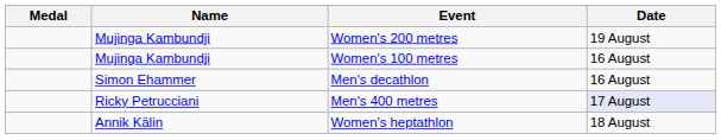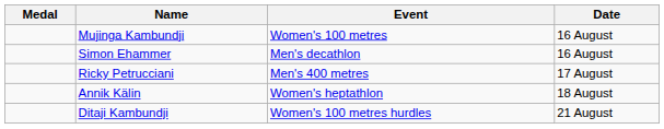 <table class="wikitable" style="font-size:90%" width=60%>
 <tr>
 <th>Medal</th>
 <th>Name</th>
 <th>Event</th>
 <th>Date</th>
-</tr>
-<tr>
-<td></td>
-<td><a href='#'>Mujinga Kambundji</a></td>
-<td><a href='#'>Women's 200 metres</a></td>
-<td>19 August</td>
 </tr>
 <tr>
 <td></td>
 <td><a href='#'>Mujinga Kambundji</a></td>
 <td><a href='#'>Women's 100 metres</a></td>
 <td>16 August</td>
 </tr>
 <tr>
 <td></td>
 <td><a href='#'>Simon Ehammer</a></td>
 <td><a href='#'>Men's decathlon</a></td>
 <td>16 August</td>
 </tr>
 <tr>
 <td></td>
 <td><a href='#'>Ricky Petrucciani</a></td>
 <td><a href='#'>Men's 400 metres</a></td>
-<td style="background: lavender;">17 August</td>
+<td>17 August</td>
 </tr>
 <tr>
 <td></td>
 <td><a href='#'>Annik Kälin</a></td>
 <td><a href='#'>Women's heptathlon</a></td>
 <td>18 August</td>
 </tr>
+<tr>
+<td></td>
+<td><a href='#'>Ditaji Kambundji</a></td>
+<td><a href='#'>Women's 100 metres hurdles</a></td>
+<td>21 August</td>
+</tr>
 </table>
